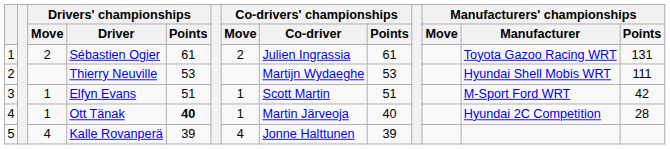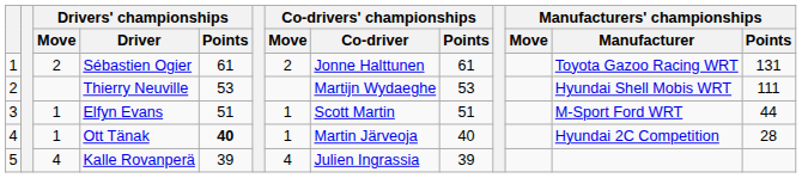 <table class="wikitable" style="font-size:85%;">
 <tr>
 <th rowspan="2"></th>
 <th rowspan="7" style="width:5px;"></th>
 <th colspan="3">Drivers' championships</th>
 <th rowspan="7" style="width:5px;"></th>
 <th colspan="3" nowrap>Co-drivers' championships</th>
 <th rowspan="7" style="width:5px;"></th>
 <th colspan="3" nowrap>Manufacturers' championships</th>
 </tr>
 <tr>
 <th>Move</th>
 <th>Driver</th>
 <th>Points</th>
 <th>Move</th>
 <th>Co-driver</th>
 <th>Points</th>
 <th>Move</th>
 <th>Manufacturer</th>
 <th>Points</th>
 </tr>
 <tr>
 <td align="center">1</td>
 <td align="center"> 2</td>
 <td><a href='#'>Sébastien Ogier</a></td>
 <td align="center">61</td>
 <td align="center"> 2</td>
-<td><a href='#'>Julien Ingrassia</a></td>
+<td nowrap><a href='#'>Jonne Halttunen</a></td>
 <td align="center">61</td>
 <td align="center"></td>
 <td nowrap><a href='#'>Toyota Gazoo Racing WRT</a></td>
 <td align="center">131</td>
 </tr>
 <tr>
 <td align="center">2</td>
 <td align="center"></td>
 <td><a href='#'>Thierry Neuville</a></td>
 <td align="center">53</td>
 <td align="center"></td>
 <td nowrap><a href='#'>Martijn Wydaeghe</a></td>
 <td align="center">53</td>
 <td align="center"></td>
 <td><a href='#'>Hyundai Shell Mobis WRT</a></td>
 <td align="center">111</td>
 </tr>
 <tr>
 <td align="center">3</td>
 <td align="center"> 1</td>
 <td><a href='#'>Elfyn Evans</a></td>
 <td align="center">51</td>
 <td align="center"> 1</td>
 <td><a href='#'>Scott Martin</a></td>
 <td align="center">51</td>
 <td align="center"></td>
 <td><a href='#'>M-Sport Ford WRT</a></td>
-<td align="center">42</td>
+<td align="center">44</td>
 </tr>
 <tr>
 <td align="center">4</td>
 <td align="center"> 1</td>
 <td><a href='#'>Ott Tänak</a></td>
 <td align="center"><strong>40</strong></td>
 <td align="center"> 1</td>
 <td><a href='#'>Martin Järveoja</a></td>
 <td align="center">40</td>
 <td align="center"></td>
 <td><a href='#'>Hyundai 2C Competition</a></td>
 <td align="center">28</td>
 </tr>
 <tr>
 <td align="center">5</td>
 <td align="center"> 4</td>
 <td nowrap><a href='#'>Kalle Rovanperä</a></td>
 <td align="center">39</td>
 <td align="center"> 4</td>
-<td nowrap><a href='#'>Jonne Halttunen</a></td>
+<td><a href='#'>Julien Ingrassia</a></td>
 <td align="center">39</td>
 <td></td>
 <td></td>
 <td></td>
 </tr>
 </table>
